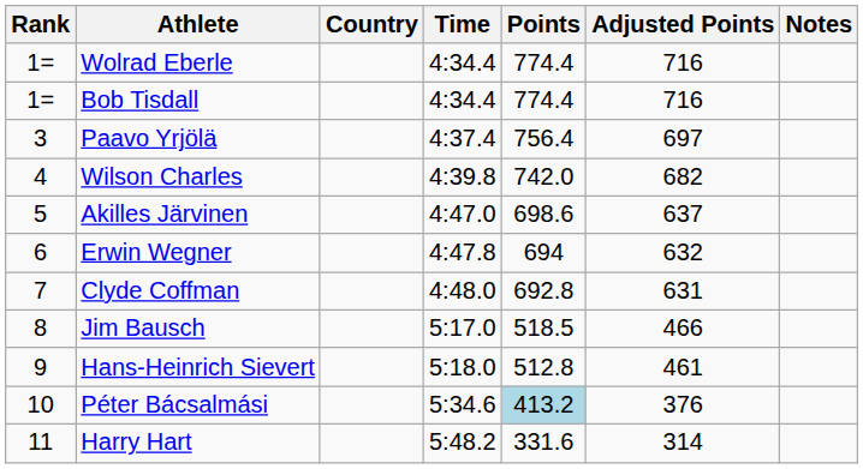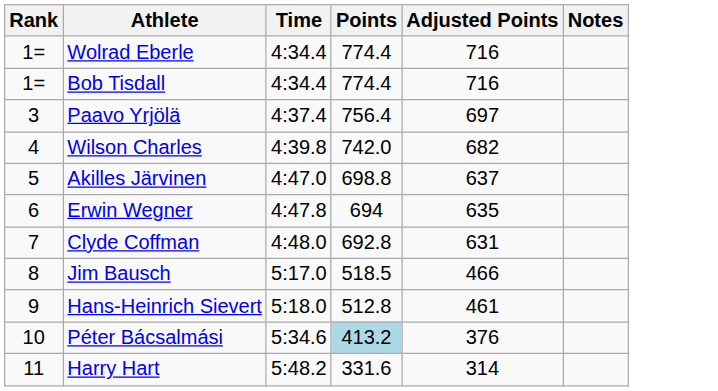 <table class="wikitable sortable" style="text-align:center">
 <tr>
 <th>Rank</th>
 <th>Athlete</th>
-<th>Country</th>
 <th>Time</th>
 <th>Points</th>
 <th>Adjusted Points</th>
 <th>Notes</th>
 </tr>
 <tr>
 <td>1=</td>
 <td align=left><a href='#'>Wolrad Eberle</a></td>
-<td align=left></td>
 <td>4:34.4</td>
 <td>774.4</td>
 <td>716</td>
 <td></td>
 </tr>
 <tr>
 <td>1=</td>
 <td align=left><a href='#'>Bob Tisdall</a></td>
-<td align=left></td>
 <td>4:34.4</td>
 <td>774.4</td>
 <td>716</td>
 <td></td>
 </tr>
 <tr>
 <td>3</td>
 <td align=left><a href='#'>Paavo Yrjölä</a></td>
-<td align=left></td>
 <td>4:37.4</td>
 <td>756.4</td>
 <td>697</td>
 <td></td>
 </tr>
 <tr>
 <td>4</td>
 <td align=left><a href='#'>Wilson Charles</a></td>
-<td align=left></td>
 <td>4:39.8</td>
 <td>742.0</td>
 <td>682</td>
 <td></td>
 </tr>
 <tr>
 <td>5</td>
 <td align=left><a href='#'>Akilles Järvinen</a></td>
-<td align=left></td>
 <td>4:47.0</td>
-<td>698.6</td>
+<td>698.8</td>
 <td>637</td>
 <td></td>
 </tr>
 <tr>
 <td>6</td>
 <td align=left><a href='#'>Erwin Wegner</a></td>
-<td align=left></td>
 <td>4:47.8</td>
 <td>694</td>
-<td>632</td>
+<td>635</td>
 <td></td>
 </tr>
 <tr>
 <td>7</td>
 <td align=left><a href='#'>Clyde Coffman</a></td>
-<td align=left></td>
 <td>4:48.0</td>
 <td>692.8</td>
 <td>631</td>
 <td></td>
 </tr>
 <tr>
 <td>8</td>
 <td align=left><a href='#'>Jim Bausch</a></td>
-<td align=left></td>
 <td>5:17.0</td>
 <td>518.5</td>
 <td>466</td>
 <td></td>
 </tr>
 <tr>
 <td>9</td>
 <td align=left><a href='#'>Hans-Heinrich Sievert</a></td>
-<td align=left></td>
 <td>5:18.0</td>
 <td>512.8</td>
 <td>461</td>
 <td></td>
 </tr>
 <tr>
 <td>10</td>
 <td align=left><a href='#'>Péter Bácsalmási</a></td>
-<td align=left></td>
 <td>5:34.6</td>
 <td style="background: lightblue;">413.2</td>
 <td>376</td>
 <td></td>
 </tr>
 <tr>
 <td>11</td>
 <td align=left><a href='#'>Harry Hart</a></td>
-<td align=left></td>
 <td>5:48.2</td>
 <td>331.6</td>
 <td>314</td>
 <td></td>
 </tr>
 </table>
